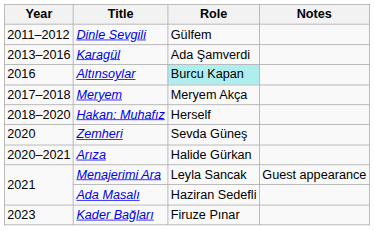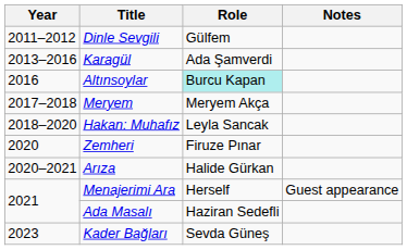 <table class="wikitable sortable">
 <tr>
 <th>Year</th>
 <th>Title</th>
 <th>Role</th>
 <th class="unsortable">Notes</th>
 </tr>
 <tr>
 <td>2011–2012</td>
 <td><em><a href='#'>Dinle Sevgili</a></em></td>
 <td>Gülfem</td>
 <td></td>
 </tr>
 <tr>
 <td>2013–2016</td>
 <td><em><a href='#'>Karagül</a></em></td>
 <td>Ada Şamverdi</td>
 <td></td>
 </tr>
 <tr>
 <td>2016</td>
 <td><em><a href='#'>Altınsoylar</a></em></td>
 <td style="background: paleturquoise;">Burcu Kapan</td>
 <td></td>
 </tr>
 <tr>
 <td>2017–2018</td>
 <td><em><a href='#'>Meryem</a></em></td>
 <td>Meryem Akça</td>
 <td></td>
 </tr>
 <tr>
 <td>2018–2020</td>
 <td><em><a href='#'>Hakan: Muhafız</a></em></td>
-<td>Herself</td>
+<td>Leyla Sancak</td>
 <td></td>
 </tr>
 <tr>
 <td>2020</td>
 <td><em><a href='#'>Zemheri</a></em></td>
-<td>Sevda Güneş</td>
+<td>Firuze Pınar</td>
 <td></td>
 </tr>
 <tr>
 <td>2020–2021</td>
 <td><em><a href='#'>Arıza</a></em></td>
 <td>Halide Gürkan</td>
 <td></td>
 </tr>
 <tr>
 <td rowspan="2">2021</td>
 <td><em><a href='#'>Menajerimi Ara</a></em></td>
-<td>Leyla Sancak</td>
+<td>Herself</td>
 <td>Guest appearance</td>
 </tr>
 <tr>
 <td><em><a href='#'>Ada Masalı</a></em></td>
 <td>Haziran Sedefli</td>
 <td></td>
 </tr>
 <tr>
 <td>2023</td>
 <td><em><a href='#'>Kader Bağları</a></em></td>
-<td>Firuze Pınar</td>
+<td>Sevda Güneş</td>
 <td></td>
 </tr>
 </table>
